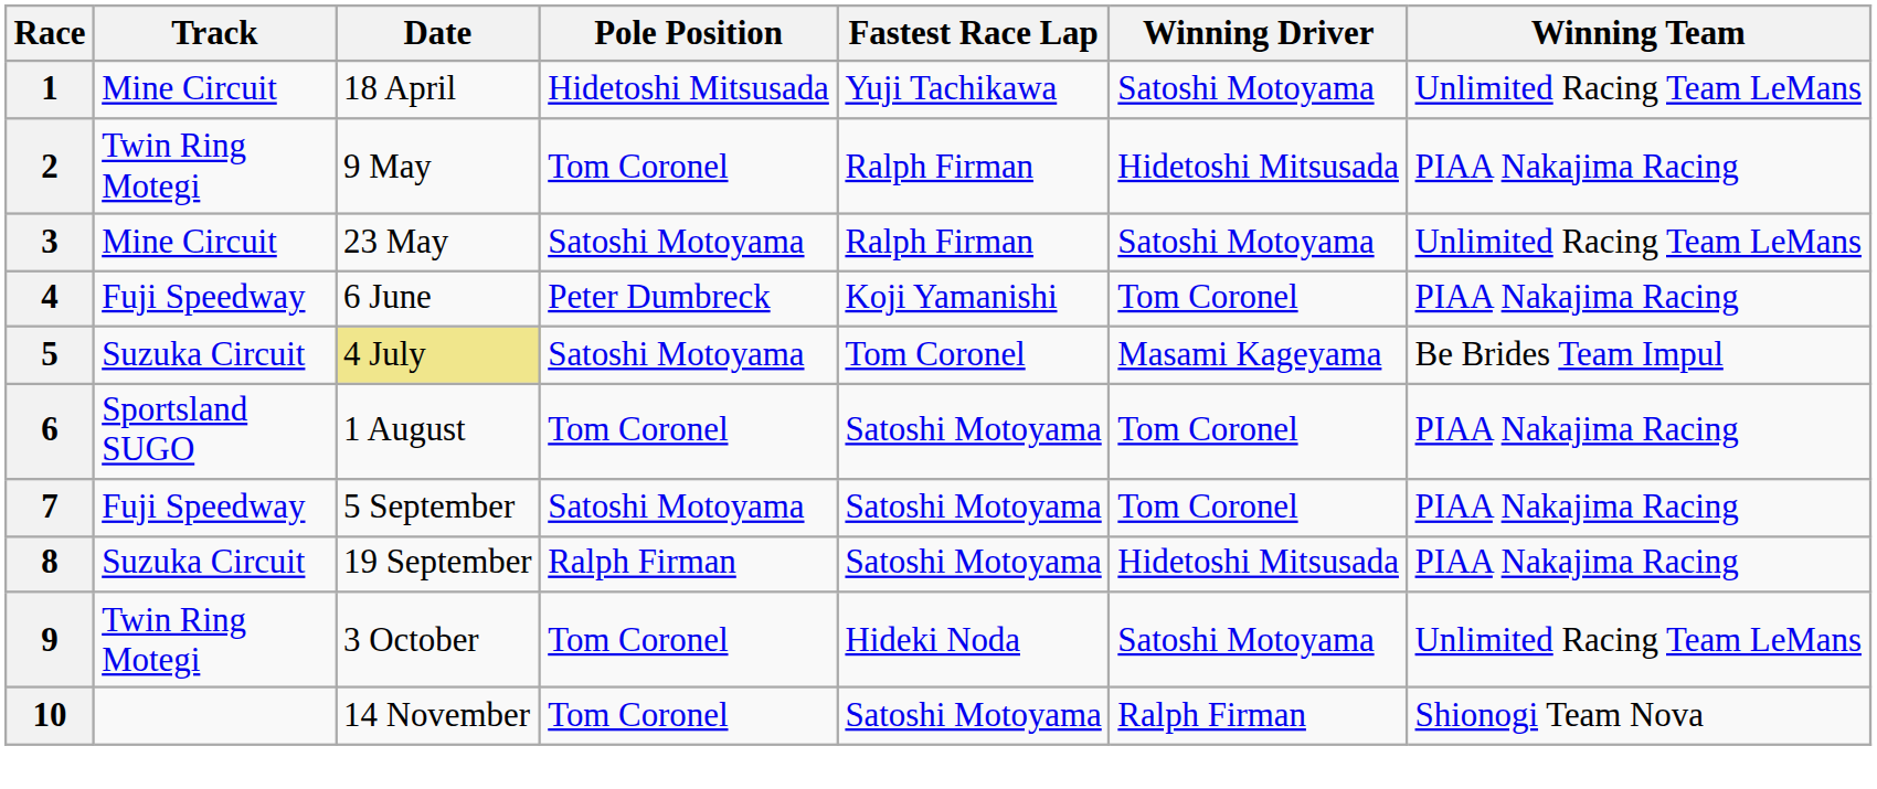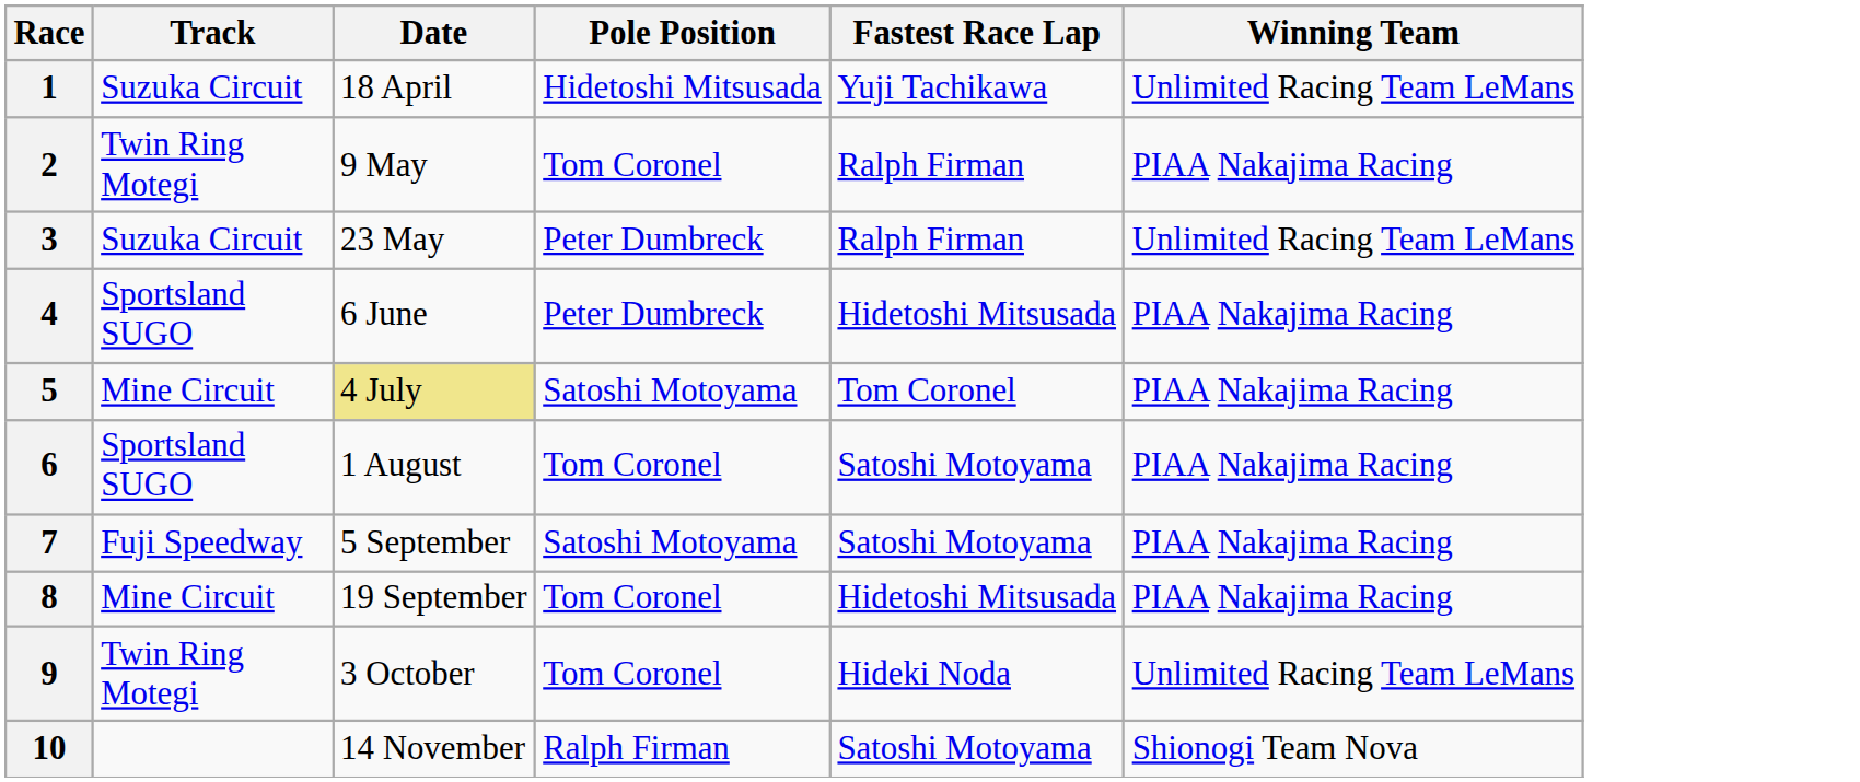 <table class="wikitable" style="font-size:85%">
 <tr>
 <th>Race</th>
 <th>Track</th>
 <th>Date</th>
 <th>Pole Position</th>
 <th>Fastest Race Lap</th>
-<th>Winning Driver</th>
 <th>Winning Team</th>
 </tr>
 <tr>
 <th>1</th>
-<td align="left"><a href='#'>Mine Circuit</a></td>
+<td align="left" width="90"><a href='#'>Suzuka Circuit</a></td>
 <td align="left">18 April</td>
 <td align="left"> <a href='#'>Hidetoshi Mitsusada</a></td>
 <td align="left"> <a href='#'>Yuji Tachikawa</a></td>
-<td align="left"> <a href='#'>Satoshi Motoyama</a></td>
 <td><a href='#'>Unlimited</a> Racing <a href='#'>Team LeMans</a></td>
 </tr>
 <tr>
 <th>2</th>
 <td align="left"><a href='#'>Twin Ring Motegi</a></td>
 <td align="left">9 May</td>
 <td align="left"> <a href='#'>Tom Coronel</a></td>
 <td align="left"> <a href='#'>Ralph Firman</a></td>
+<td><a href='#'>PIAA</a> <a href='#'>Nakajima Racing</a></td>
+</tr>
+<tr>
+<th>3</th>
+<td align="left"><a href='#'>Suzuka Circuit</a></td>
+<td align="left">23 May</td>
+<td align="left"> <a href='#'>Peter Dumbreck</a></td>
+<td align="left"> <a href='#'>Ralph Firman</a></td>
+<td><a href='#'>Unlimited</a> Racing <a href='#'>Team LeMans</a></td>
+</tr>
+<tr>
+<th>4</th>
+<td align="left"><a href='#'>Sportsland SUGO</a></td>
+<td align="left">6 June</td>
+<td align="left"> <a href='#'>Peter Dumbreck</a></td>
 <td align="left"> <a href='#'>Hidetoshi Mitsusada</a></td>
 <td><a href='#'>PIAA</a> <a href='#'>Nakajima Racing</a></td>
 </tr>
 <tr>
-<th>3</th>
+<th>5</th>
 <td align="left"><a href='#'>Mine Circuit</a></td>
-<td align="left">23 May</td>
-<td align="left"> <a href='#'>Satoshi Motoyama</a></td>
-<td align="left"> <a href='#'>Ralph Firman</a></td>
-<td align="left"> <a href='#'>Satoshi Motoyama</a></td>
-<td><a href='#'>Unlimited</a> Racing <a href='#'>Team LeMans</a></td>
-</tr>
-<tr>
-<th>4</th>
-<td align="left"><a href='#'>Fuji Speedway</a></td>
-<td align="left">6 June</td>
-<td align="left"> <a href='#'>Peter Dumbreck</a></td>
-<td align="left"> <a href='#'>Koji Yamanishi</a></td>
-<td align="left"> <a href='#'>Tom Coronel</a></td>
-<td><a href='#'>PIAA</a> <a href='#'>Nakajima Racing</a></td>
-</tr>
-<tr>
-<th>5</th>
-<td align="left"><a href='#'>Suzuka Circuit</a></td>
 <td align="left" style="background: khaki;">4 July</td>
 <td align="left"> <a href='#'>Satoshi Motoyama</a></td>
 <td align="left"> <a href='#'>Tom Coronel</a></td>
-<td align="left"> <a href='#'>Masami Kageyama</a></td>
-<td>Be Brides <a href='#'>Team Impul</a></td>
+<td><a href='#'>PIAA</a> <a href='#'>Nakajima Racing</a></td>
 </tr>
 <tr>
 <th>6</th>
 <td align="left"><a href='#'>Sportsland SUGO</a></td>
 <td align="left">1 August</td>
 <td align="left"> <a href='#'>Tom Coronel</a></td>
 <td align="left"> <a href='#'>Satoshi Motoyama</a></td>
-<td align="left"> <a href='#'>Tom Coronel</a></td>
 <td><a href='#'>PIAA</a> <a href='#'>Nakajima Racing</a></td>
 </tr>
 <tr>
 <th>7</th>
 <td align="left"><a href='#'>Fuji Speedway</a></td>
 <td align="left">5 September</td>
 <td align="left"> <a href='#'>Satoshi Motoyama</a></td>
 <td align="left"> <a href='#'>Satoshi Motoyama</a></td>
-<td align="left"> <a href='#'>Tom Coronel</a></td>
 <td><a href='#'>PIAA</a> <a href='#'>Nakajima Racing</a></td>
 </tr>
 <tr>
 <th>8</th>
-<td align="left" width="90"><a href='#'>Suzuka Circuit</a></td>
+<td align="left"><a href='#'>Mine Circuit</a></td>
 <td align="left">19 September</td>
-<td align="left"> <a href='#'>Ralph Firman</a></td>
-<td align="left"> <a href='#'>Satoshi Motoyama</a></td>
+<td align="left"> <a href='#'>Tom Coronel</a></td>
 <td align="left"> <a href='#'>Hidetoshi Mitsusada</a></td>
 <td><a href='#'>PIAA</a> <a href='#'>Nakajima Racing</a></td>
 </tr>
 <tr>
 <th>9</th>
 <td align="left"><a href='#'>Twin Ring Motegi</a></td>
 <td align="left">3 October</td>
 <td align="left"> <a href='#'>Tom Coronel</a></td>
 <td align="left"> <a href='#'>Hideki Noda</a></td>
-<td align="left"> <a href='#'>Satoshi Motoyama</a></td>
 <td><a href='#'>Unlimited</a> Racing <a href='#'>Team LeMans</a></td>
 </tr>
 <tr>
 <th>10</th>
 <td align="left"></td>
 <td align="left">14 November</td>
-<td align="left"> <a href='#'>Tom Coronel</a></td>
+<td align="left"> <a href='#'>Ralph Firman</a></td>
 <td align="left"> <a href='#'>Satoshi Motoyama</a></td>
-<td align="left"> <a href='#'>Ralph Firman</a></td>
 <td><a href='#'>Shionogi</a> Team Nova</td>
 </tr>
 </table>
